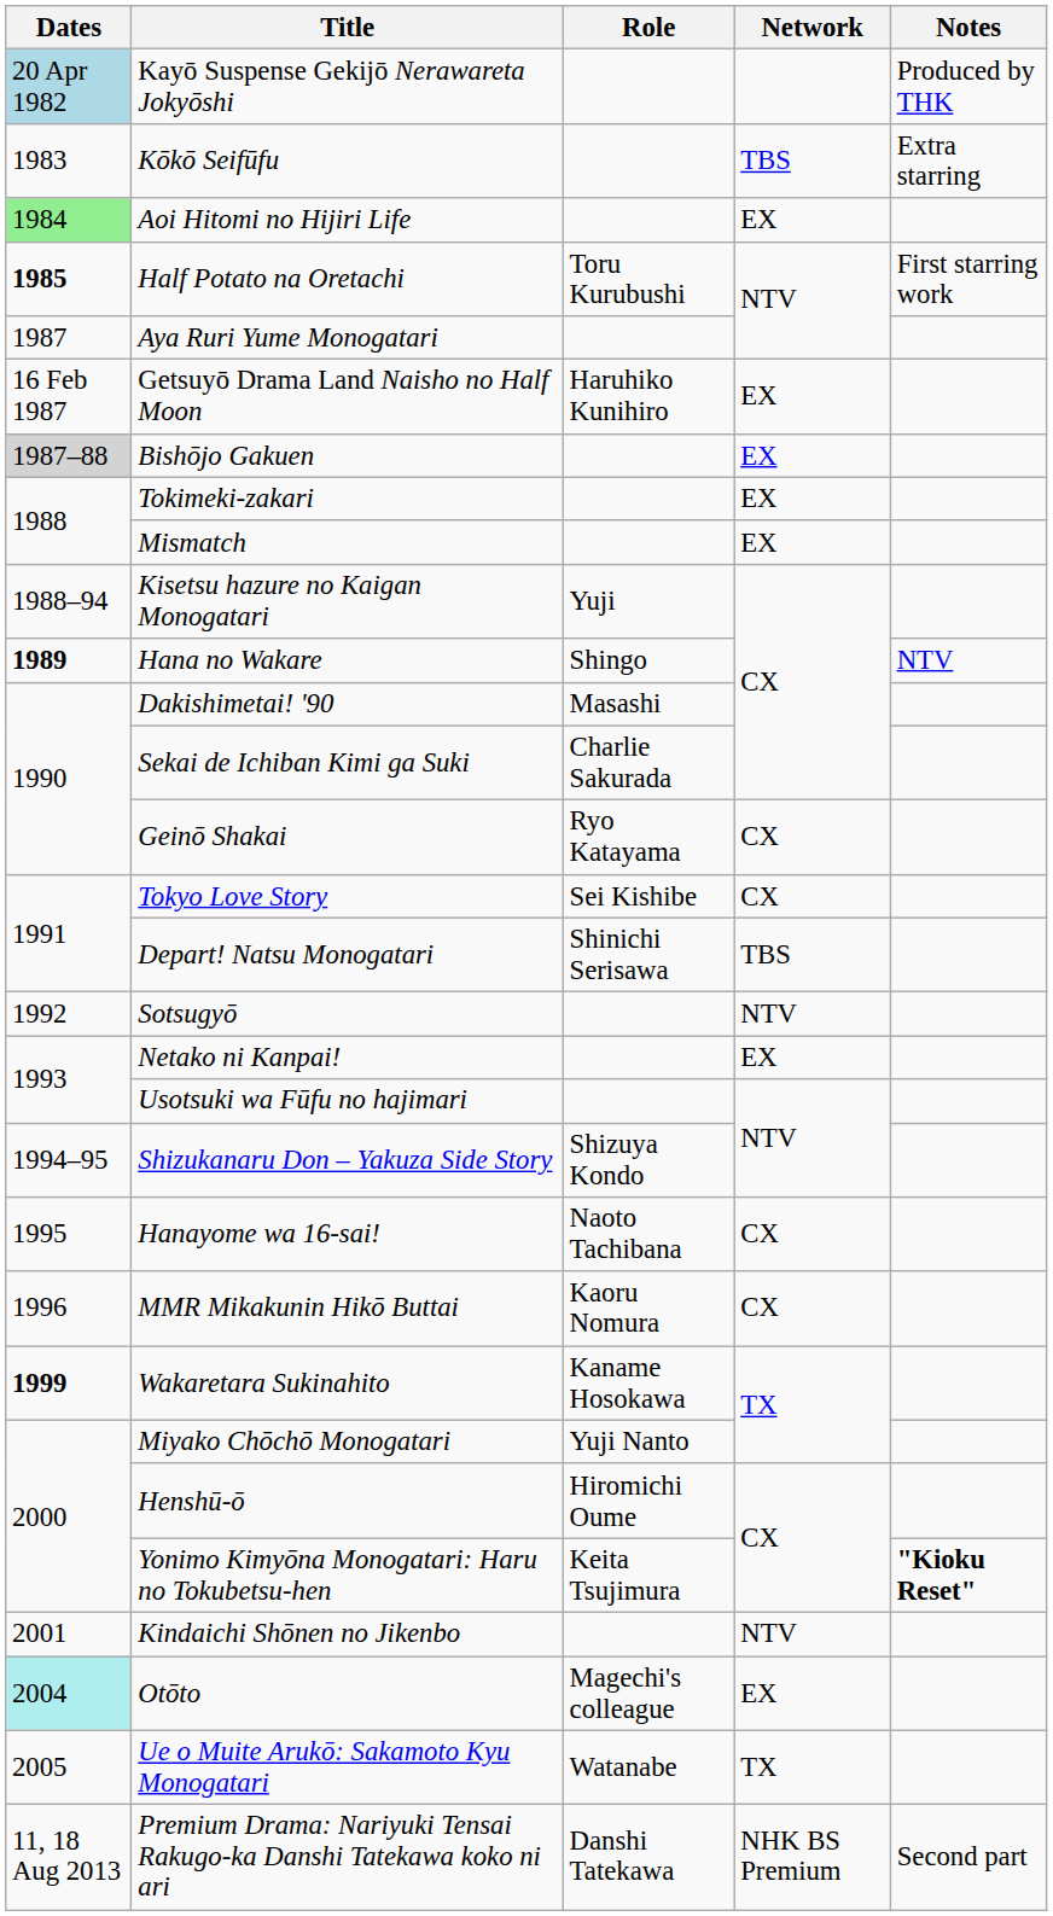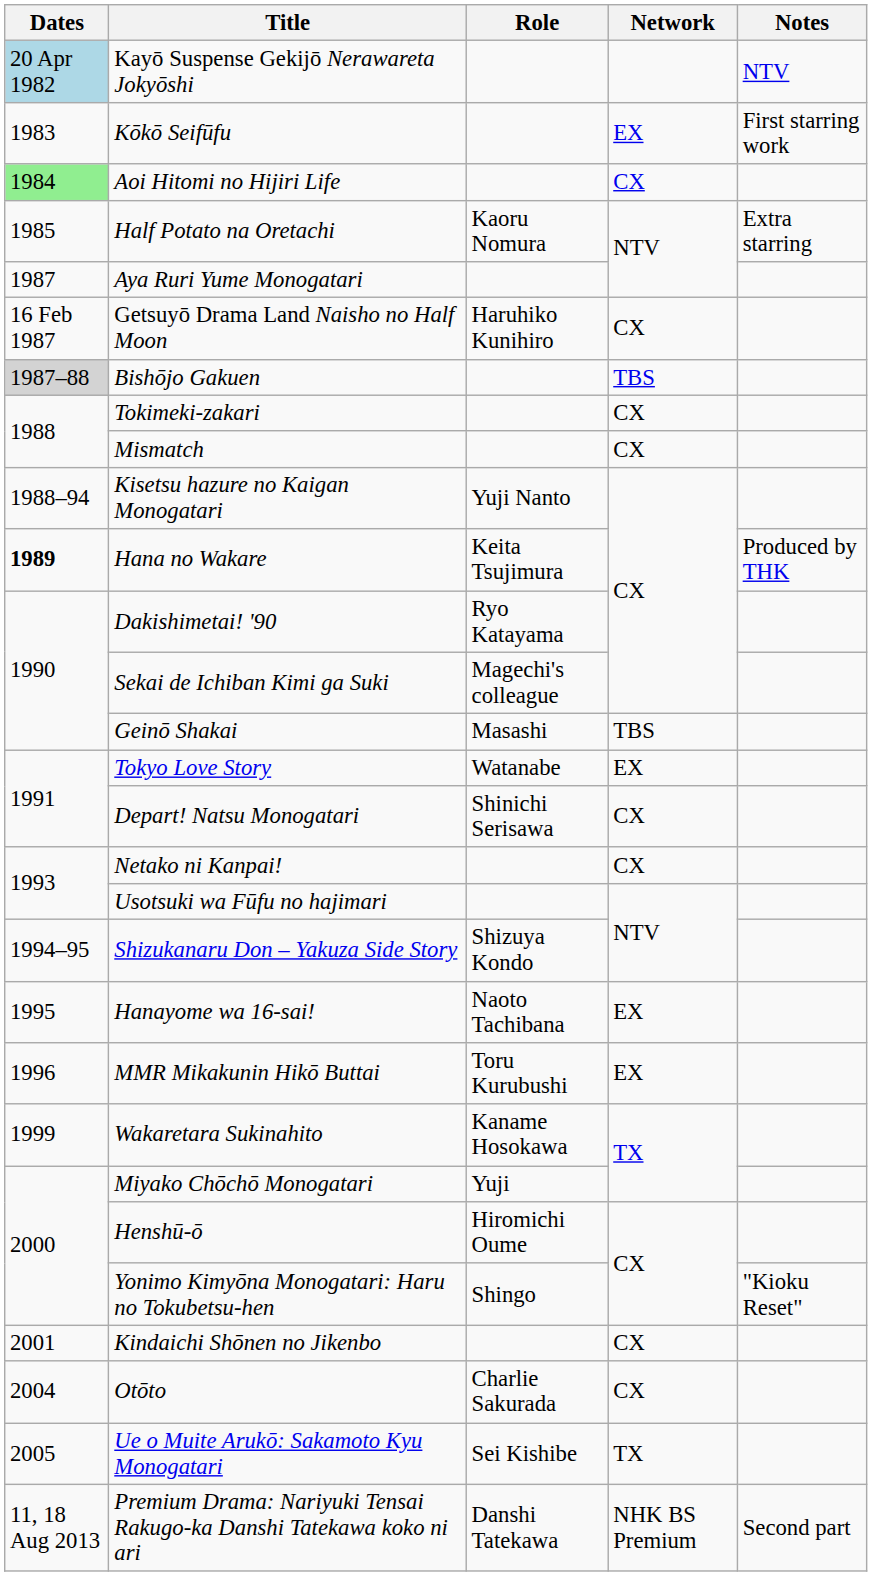 <table class="wikitable">
 <tr>
 <th>Dates</th>
 <th>Title</th>
 <th>Role</th>
 <th>Network</th>
 <th>Notes</th>
 </tr>
 <tr>
 <td style="background: lightblue;">20 Apr 1982</td>
 <td>Kayō Suspense Gekijō <em>Nerawareta Jokyōshi</em></td>
 <td></td>
 <td></td>
-<td>Produced by <a href='#'>THK</a></td>
+<td><a href='#'>NTV</a></td>
 </tr>
 <tr>
 <td>1983</td>
 <td><em>Kōkō Seifūfu</em></td>
 <td></td>
-<td><a href='#'>TBS</a></td>
-<td>Extra starring</td>
+<td><a href='#'>EX</a></td>
+<td>First starring work</td>
 </tr>
 <tr>
 <td style="background: lightgreen;">1984</td>
 <td><em>Aoi Hitomi no Hijiri Life</em></td>
 <td></td>
-<td>EX</td>
+<td><a href='#'>CX</a></td>
 <td></td>
 </tr>
 <tr>
-<td><strong>1985</strong></td>
+<td>1985</td>
 <td><em>Half Potato na Oretachi</em></td>
-<td>Toru Kurubushi</td>
+<td>Kaoru Nomura</td>
 <td rowspan="2">NTV</td>
-<td>First starring work</td>
+<td>Extra starring</td>
 </tr>
 <tr>
 <td>1987</td>
 <td><em>Aya Ruri Yume Monogatari</em></td>
 <td></td>
 <td></td>
 </tr>
 <tr>
 <td>16 Feb 1987</td>
 <td>Getsuyō Drama Land <em>Naisho no Half Moon</em></td>
 <td>Haruhiko Kunihiro</td>
-<td>EX</td>
+<td>CX</td>
 <td></td>
 </tr>
 <tr>
 <td style="background: lightgrey;">1987–88</td>
 <td><em>Bishōjo Gakuen</em></td>
 <td></td>
-<td><a href='#'>EX</a></td>
+<td><a href='#'>TBS</a></td>
 <td></td>
 </tr>
 <tr>
 <td rowspan="2">1988</td>
 <td><em>Tokimeki-zakari</em></td>
 <td></td>
-<td>EX</td>
+<td>CX</td>
 <td></td>
 </tr>
 <tr>
 <td><em>Mismatch</em></td>
 <td></td>
-<td>EX</td>
+<td>CX</td>
 <td></td>
 </tr>
 <tr>
 <td>1988–94</td>
 <td><em>Kisetsu hazure no Kaigan Monogatari</em></td>
-<td>Yuji</td>
+<td>Yuji Nanto</td>
 <td rowspan="4">CX</td>
 <td></td>
 </tr>
 <tr>
 <td><strong>1989</strong></td>
 <td><em>Hana no Wakare</em></td>
-<td>Shingo</td>
-<td><a href='#'>NTV</a></td>
+<td>Keita Tsujimura</td>
+<td>Produced by <a href='#'>THK</a></td>
 </tr>
 <tr>
 <td rowspan="3">1990</td>
 <td><em>Dakishimetai! '90</em></td>
-<td>Masashi</td>
+<td>Ryo Katayama</td>
 <td></td>
 </tr>
 <tr>
 <td><em>Sekai de Ichiban Kimi ga Suki</em></td>
-<td>Charlie Sakurada</td>
+<td>Magechi's colleague</td>
 <td></td>
 </tr>
 <tr>
 <td><em>Geinō Shakai</em></td>
-<td>Ryo Katayama</td>
-<td>CX</td>
+<td>Masashi</td>
+<td>TBS</td>
 <td></td>
 </tr>
 <tr>
 <td rowspan="2">1991</td>
 <td><em><a href='#'>Tokyo Love Story</a></em></td>
-<td>Sei Kishibe</td>
-<td>CX</td>
+<td>Watanabe</td>
+<td>EX</td>
 <td></td>
 </tr>
 <tr>
 <td><em>Depart! Natsu Monogatari</em></td>
 <td>Shinichi Serisawa</td>
-<td>TBS</td>
-<td></td>
-</tr>
-<tr>
-<td>1992</td>
-<td><em>Sotsugyō</em></td>
-<td></td>
-<td>NTV</td>
+<td>CX</td>
 <td></td>
 </tr>
 <tr>
 <td rowspan="2">1993</td>
 <td><em>Netako ni Kanpai!</em></td>
 <td></td>
-<td>EX</td>
+<td>CX</td>
 <td></td>
 </tr>
 <tr>
 <td><em>Usotsuki wa Fūfu no hajimari</em></td>
 <td></td>
 <td rowspan="2">NTV</td>
 <td></td>
 </tr>
 <tr>
 <td>1994–95</td>
 <td><em><a href='#'>Shizukanaru Don – Yakuza Side Story</a></em></td>
 <td>Shizuya Kondo</td>
 <td></td>
 </tr>
 <tr>
 <td>1995</td>
 <td><em>Hanayome wa 16-sai!</em></td>
 <td>Naoto Tachibana</td>
-<td>CX</td>
+<td>EX</td>
 <td></td>
 </tr>
 <tr>
 <td>1996</td>
 <td><em>MMR Mikakunin Hikō Buttai</em></td>
-<td>Kaoru Nomura</td>
-<td>CX</td>
+<td>Toru Kurubushi</td>
+<td>EX</td>
 <td></td>
 </tr>
 <tr>
-<td><strong>1999</strong></td>
+<td>1999</td>
 <td><em>Wakaretara Sukinahito</em></td>
 <td>Kaname Hosokawa</td>
 <td rowspan="2"><a href='#'>TX</a></td>
 <td></td>
 </tr>
 <tr>
 <td rowspan="3">2000</td>
 <td><em>Miyako Chōchō Monogatari</em></td>
-<td>Yuji Nanto</td>
+<td>Yuji</td>
 <td></td>
 </tr>
 <tr>
 <td><em>Henshū-ō</em></td>
 <td>Hiromichi Oume</td>
 <td rowspan="2">CX</td>
 <td></td>
 </tr>
 <tr>
 <td><em>Yonimo Kimyōna Monogatari: Haru no Tokubetsu-hen</em></td>
-<td>Keita Tsujimura</td>
-<td><strong>"Kioku Reset"</strong></td>
+<td>Shingo</td>
+<td>"Kioku Reset"</td>
 </tr>
 <tr>
 <td>2001</td>
 <td><em>Kindaichi Shōnen no Jikenbo</em></td>
 <td></td>
-<td>NTV</td>
+<td>CX</td>
 <td></td>
 </tr>
 <tr>
-<td style="background: paleturquoise;">2004</td>
+<td>2004</td>
 <td><em>Otōto</em></td>
-<td>Magechi's colleague</td>
-<td>EX</td>
+<td>Charlie Sakurada</td>
+<td>CX</td>
 <td></td>
 </tr>
 <tr>
 <td>2005</td>
 <td><em><a href='#'>Ue o Muite Arukō: Sakamoto Kyu Monogatari</a></em></td>
-<td>Watanabe</td>
+<td>Sei Kishibe</td>
 <td>TX</td>
 <td></td>
 </tr>
 <tr>
 <td>11, 18 Aug 2013</td>
 <td><em>Premium Drama: Nariyuki Tensai Rakugo-ka Danshi Tatekawa koko ni ari</em></td>
 <td>Danshi Tatekawa</td>
 <td>NHK BS Premium</td>
 <td>Second part</td>
 </tr>
 </table>
